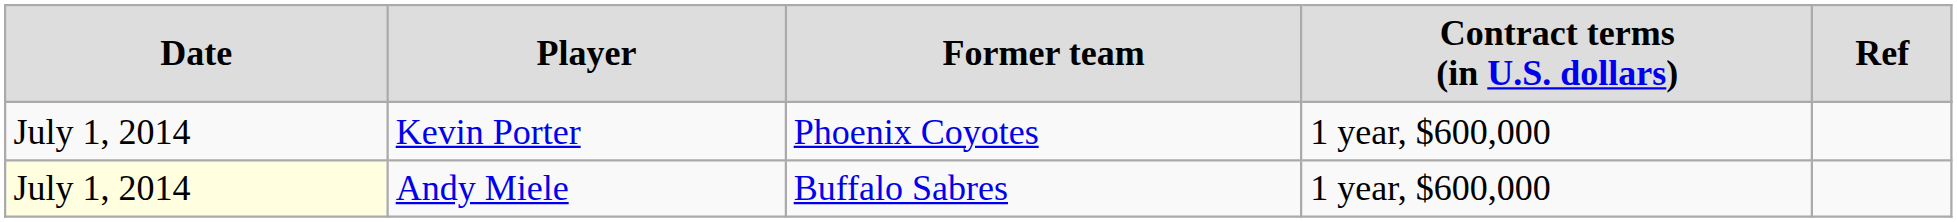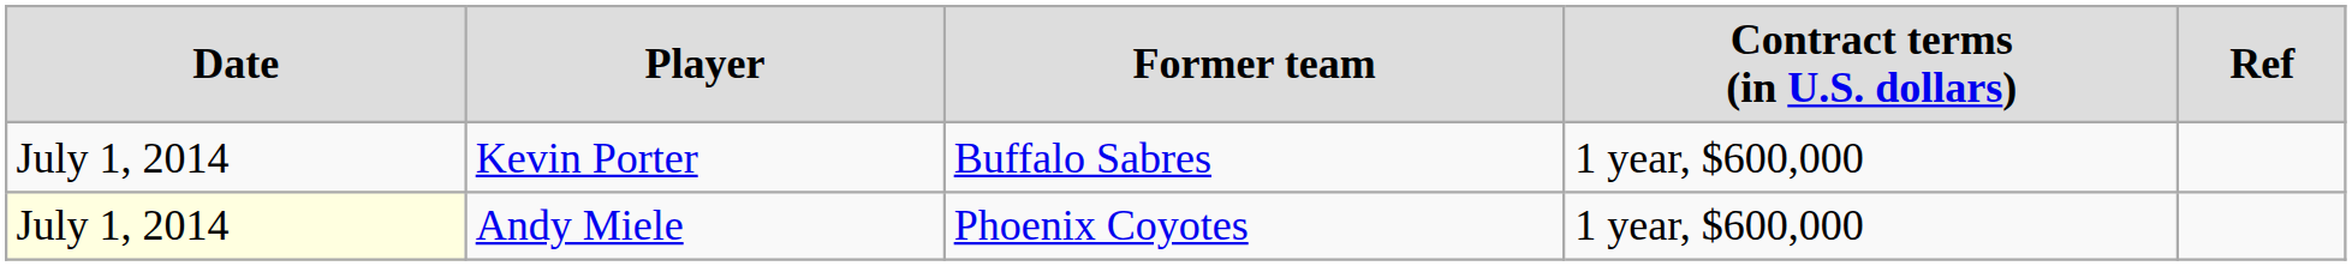 <table class="wikitable" width=98%>
 <tr align="center" bgcolor="#dddddd">
 <td><strong>Date</strong></td>
 <td><strong>Player</strong></td>
 <td><strong>Former team</strong></td>
 <td><strong>Contract terms</strong><br><strong>(in <a href='#'>U.S. dollars</a>)</strong></td>
 <td><strong>Ref</strong></td>
 </tr>
 <tr>
 <td>July 1, 2014</td>
 <td><a href='#'>Kevin Porter</a></td>
-<td><a href='#'>Phoenix Coyotes</a></td>
+<td><a href='#'>Buffalo Sabres</a></td>
 <td>1 year, $600,000</td>
 <td></td>
 </tr>
 <tr>
 <td style="background: lightyellow;">July 1, 2014</td>
 <td><a href='#'>Andy Miele</a></td>
-<td><a href='#'>Buffalo Sabres</a></td>
+<td><a href='#'>Phoenix Coyotes</a></td>
 <td>1 year, $600,000</td>
 <td></td>
 </tr>
 </table>
